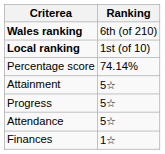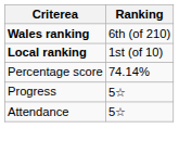 <table class="wikitable">
 <tr>
 <th>Criterea</th>
 <th>Ranking</th>
 </tr>
 <tr>
 <td><strong>Wales ranking</strong></td>
 <td>6th (of 210)</td>
 </tr>
 <tr>
 <td><strong>Local ranking</strong></td>
 <td>1st (of 10)</td>
 </tr>
 <tr>
 <td>Percentage score</td>
 <td>74.14%</td>
 </tr>
 <tr>
-<td>Attainment</td>
-<td>5☆</td>
-</tr>
-<tr>
 <td>Progress</td>
 <td>5☆</td>
 </tr>
 <tr>
 <td>Attendance</td>
 <td>5☆</td>
 </tr>
-<tr>
-<td>Finances</td>
-<td>1☆</td>
-</tr>
 </table>
